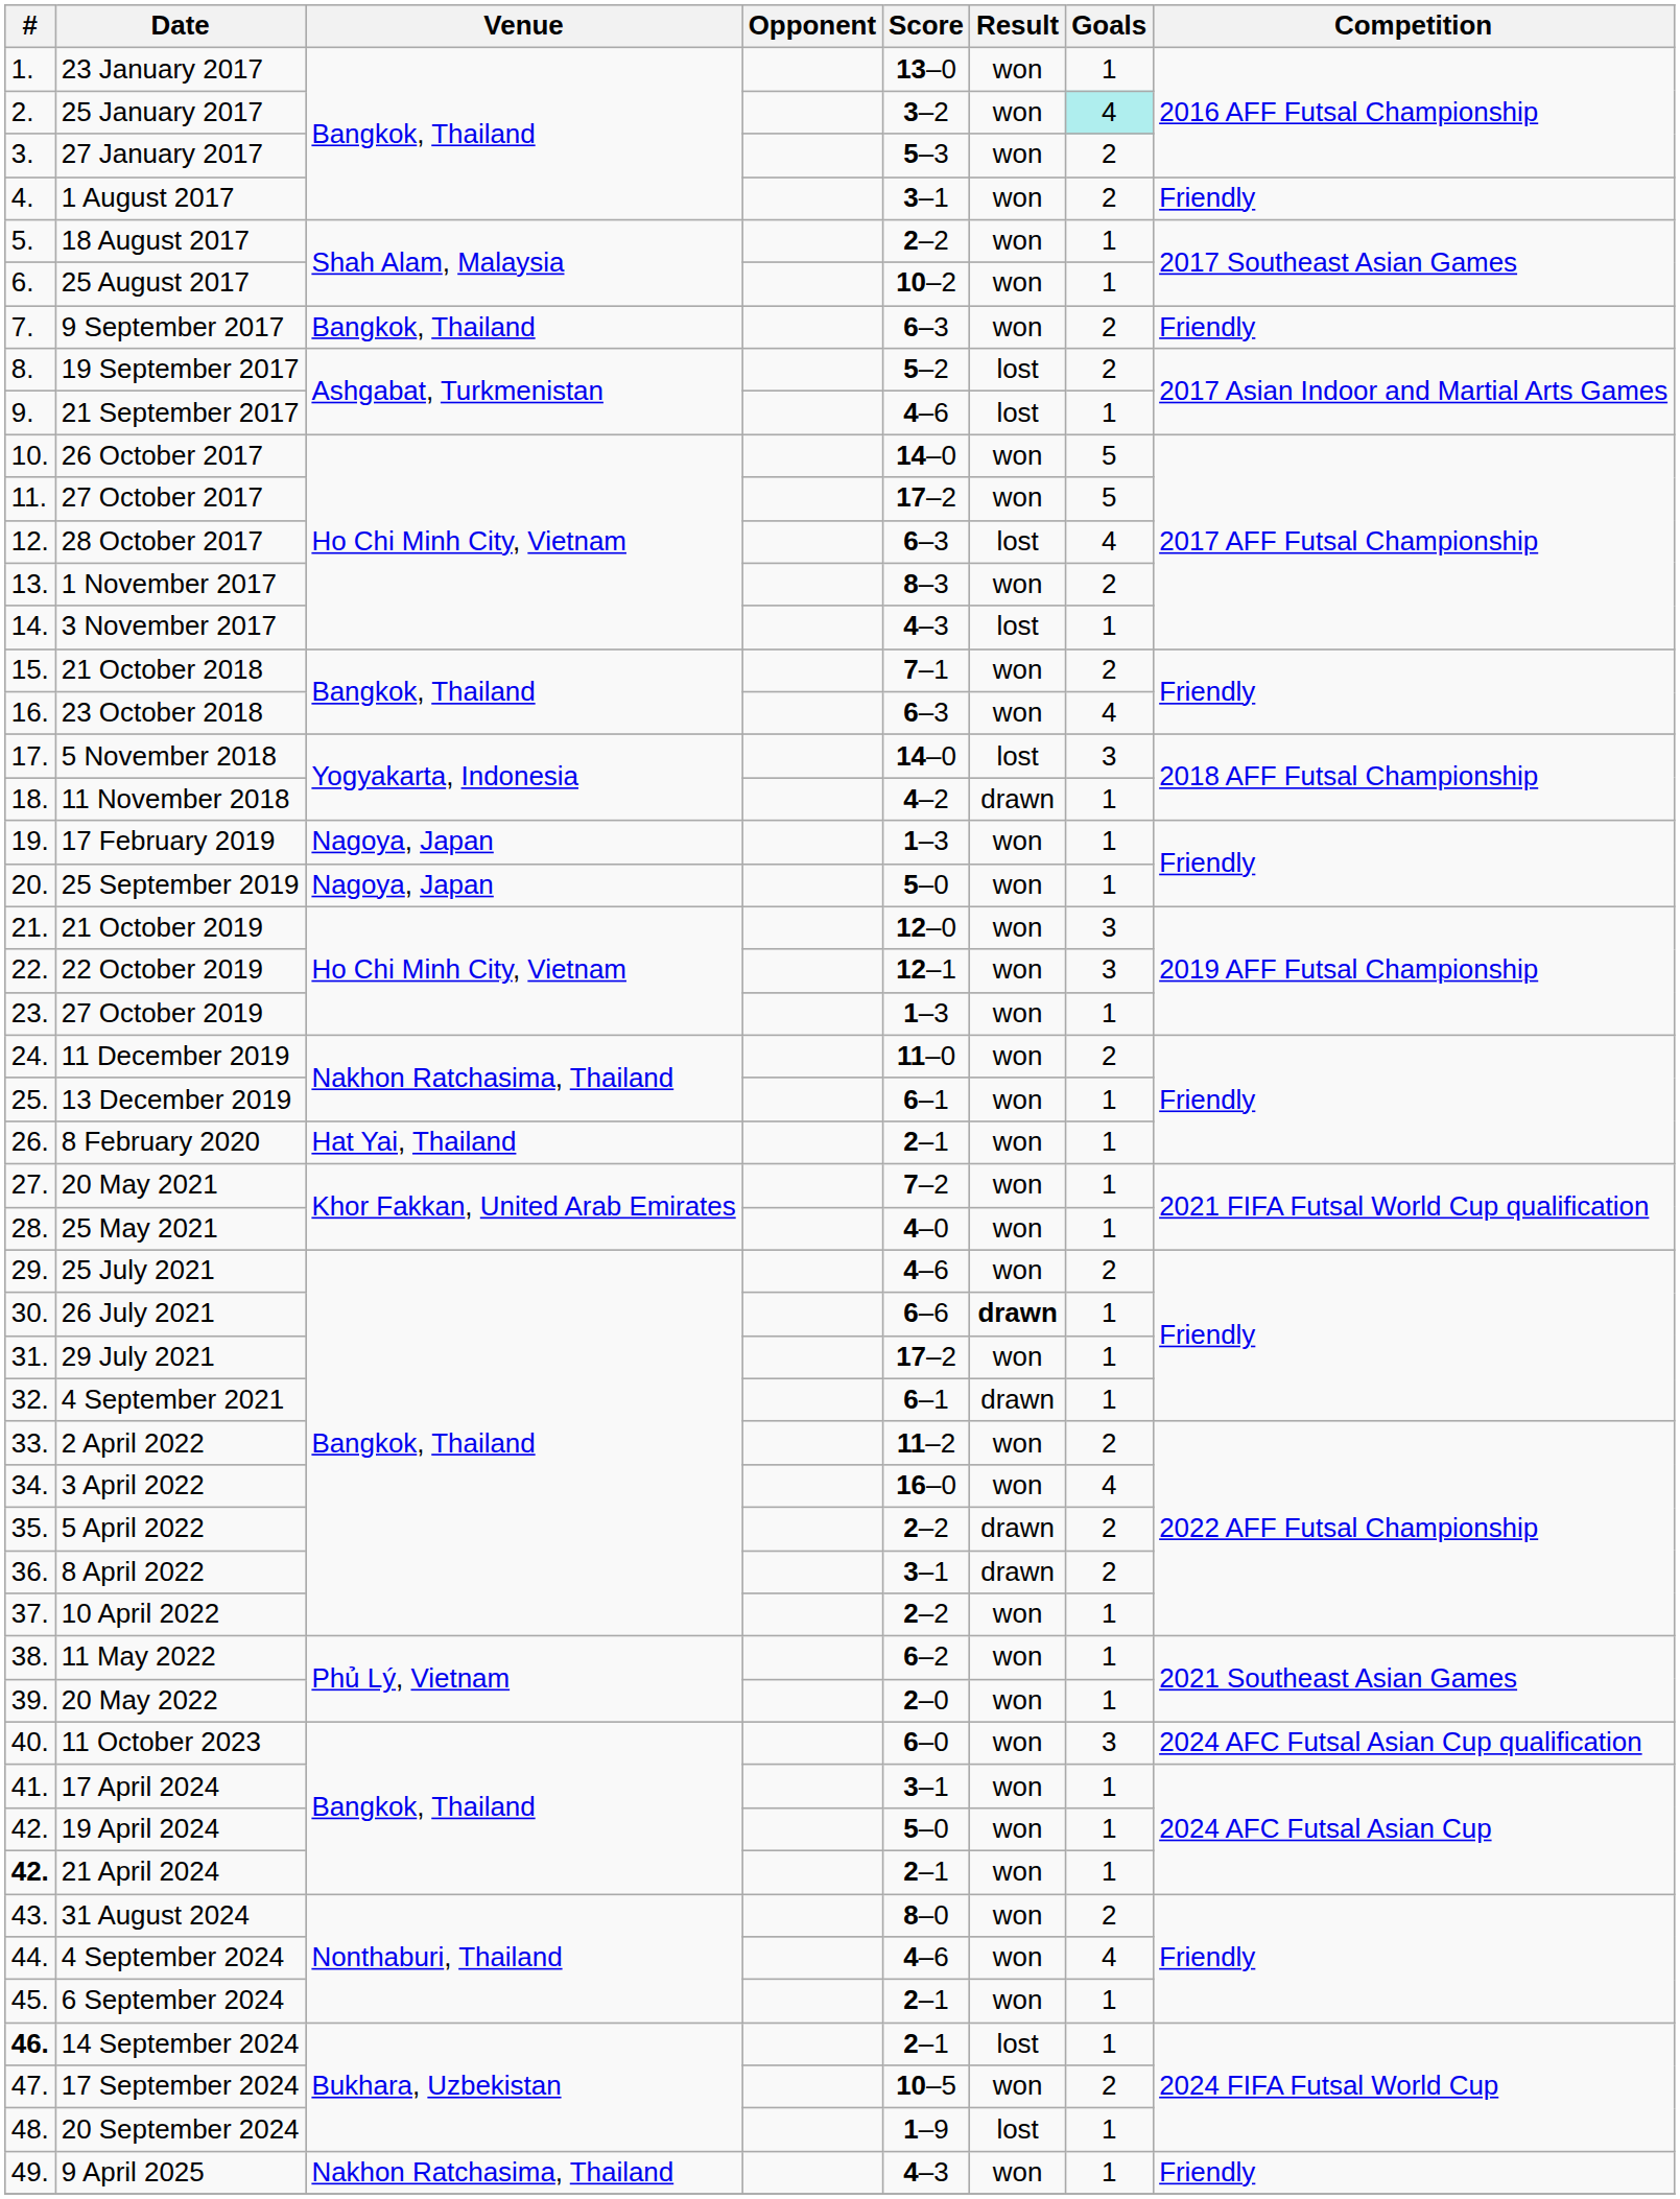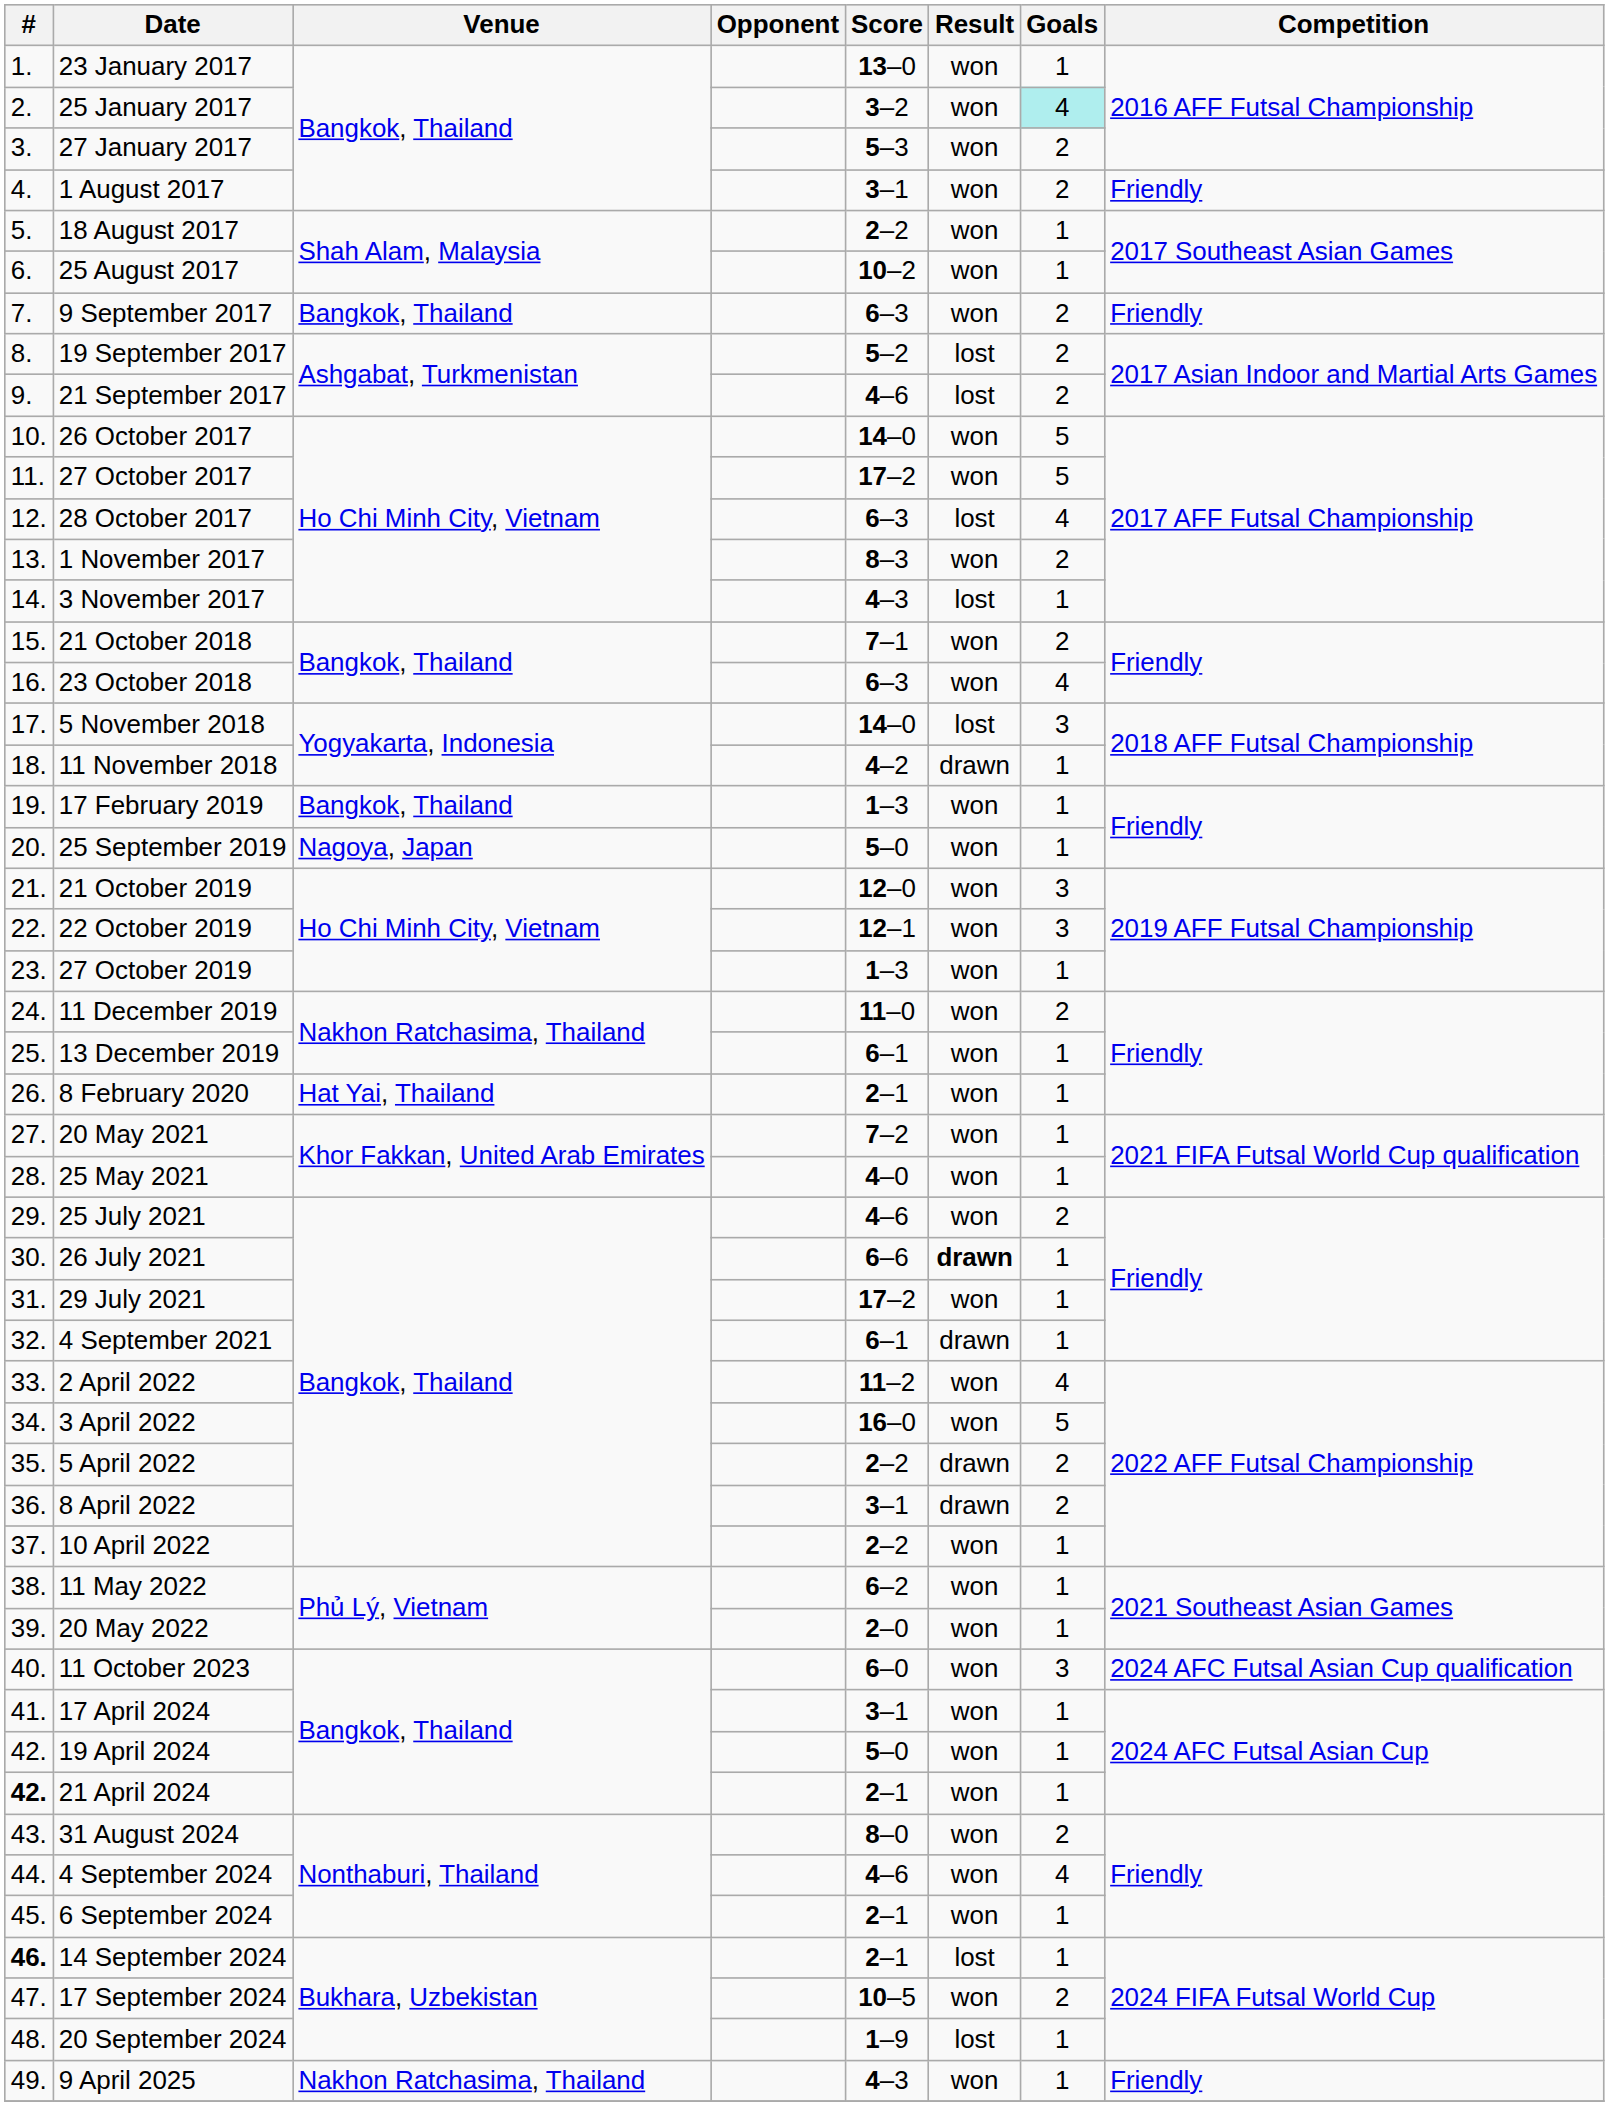 <table class="wikitable">
 <tr>
 <th>#</th>
 <th>Date</th>
 <th>Venue</th>
 <th>Opponent</th>
 <th>Score</th>
 <th>Result</th>
 <th>Goals</th>
 <th>Competition</th>
 </tr>
 <tr>
 <td>1.</td>
 <td>23 January 2017</td>
 <td rowspan=4><a href='#'>Bangkok</a>, <a href='#'>Thailand</a></td>
 <td></td>
 <td align=center><strong>13</strong>–0</td>
 <td align=center>won</td>
 <td align=center>1</td>
 <td rowspan=3><a href='#'>2016 AFF Futsal Championship</a></td>
 </tr>
 <tr>
 <td>2.</td>
 <td>25 January 2017</td>
 <td></td>
 <td align=center><strong>3</strong>–2</td>
 <td align=center>won</td>
 <td align=center style="background: paleturquoise;">4</td>
 </tr>
 <tr>
 <td>3.</td>
 <td>27 January 2017</td>
 <td></td>
 <td align=center><strong>5</strong>–3</td>
 <td align=center>won</td>
 <td align=center>2</td>
 </tr>
 <tr>
 <td>4.</td>
 <td>1 August 2017</td>
 <td></td>
 <td align=center><strong>3</strong>–1</td>
 <td align=center>won</td>
 <td align=center>2</td>
 <td><a href='#'>Friendly</a></td>
 </tr>
 <tr>
 <td>5.</td>
 <td>18 August 2017</td>
 <td rowspan=2><a href='#'>Shah Alam</a>, <a href='#'>Malaysia</a></td>
 <td></td>
 <td align=center><strong>2</strong>–2</td>
 <td align=center>won</td>
 <td align=center>1</td>
 <td rowspan=2><a href='#'>2017 Southeast Asian Games</a></td>
 </tr>
 <tr>
 <td>6.</td>
 <td>25 August 2017</td>
 <td></td>
 <td align=center><strong>10</strong>–2</td>
 <td align=center>won</td>
 <td align=center>1</td>
 </tr>
 <tr>
 <td>7.</td>
 <td>9 September 2017</td>
 <td><a href='#'>Bangkok</a>, <a href='#'>Thailand</a></td>
 <td></td>
 <td align=center><strong>6</strong>–3</td>
 <td align=center>won</td>
 <td align=center>2</td>
 <td><a href='#'>Friendly</a></td>
 </tr>
 <tr>
 <td>8.</td>
 <td>19 September 2017</td>
 <td rowspan=2><a href='#'>Ashgabat</a>, <a href='#'>Turkmenistan</a></td>
 <td></td>
 <td align=center><strong>5</strong>–2</td>
 <td align=center>lost</td>
 <td align=center>2</td>
 <td rowspan=2><a href='#'>2017 Asian Indoor and Martial Arts Games</a></td>
 </tr>
 <tr>
 <td>9.</td>
 <td>21 September 2017</td>
 <td></td>
 <td align=center><strong>4</strong>–6</td>
 <td align=center>lost</td>
-<td align=center>1</td>
+<td align=center>2</td>
 </tr>
 <tr>
 <td>10.</td>
 <td>26 October 2017</td>
 <td rowspan=5><a href='#'>Ho Chi Minh City</a>, <a href='#'>Vietnam</a></td>
 <td></td>
 <td align=center><strong>14</strong>–0</td>
 <td align=center>won</td>
 <td align=center>5</td>
 <td rowspan=5><a href='#'>2017 AFF Futsal Championship</a></td>
 </tr>
 <tr>
 <td>11.</td>
 <td>27 October 2017</td>
 <td></td>
 <td align=center><strong>17</strong>–2</td>
 <td align=center>won</td>
 <td align=center>5</td>
 </tr>
 <tr>
 <td>12.</td>
 <td>28 October 2017</td>
 <td></td>
 <td align=center><strong>6</strong>–3</td>
 <td align=center>lost</td>
 <td align=center>4</td>
 </tr>
 <tr>
 <td>13.</td>
 <td>1 November 2017</td>
 <td></td>
 <td align=center><strong>8</strong>–3</td>
 <td align=center>won</td>
 <td align=center>2</td>
 </tr>
 <tr>
 <td>14.</td>
 <td>3 November 2017</td>
 <td></td>
 <td align=center><strong>4</strong>–3</td>
 <td align=center>lost</td>
 <td align=center>1</td>
 </tr>
 <tr>
 <td>15.</td>
 <td>21 October 2018</td>
 <td rowspan=2><a href='#'>Bangkok</a>, <a href='#'>Thailand</a></td>
 <td></td>
 <td align=center><strong>7</strong>–1</td>
 <td align=center>won</td>
 <td align=center>2</td>
 <td rowspan=2><a href='#'>Friendly</a></td>
 </tr>
 <tr>
 <td>16.</td>
 <td>23 October 2018</td>
 <td></td>
 <td align=center><strong>6</strong>–3</td>
 <td align=center>won</td>
 <td align=center>4</td>
 </tr>
 <tr>
 <td>17.</td>
 <td>5 November 2018</td>
 <td rowspan=2><a href='#'>Yogyakarta</a>, <a href='#'>Indonesia</a></td>
 <td></td>
 <td align=center><strong>14</strong>–0</td>
 <td align=center>lost</td>
 <td align=center>3</td>
 <td rowspan=2><a href='#'>2018 AFF Futsal Championship</a></td>
 </tr>
 <tr>
 <td>18.</td>
 <td>11 November 2018</td>
 <td></td>
 <td align=center><strong>4</strong>–2</td>
 <td align=center>drawn</td>
 <td align=center>1</td>
 </tr>
 <tr>
 <td>19.</td>
 <td>17 February 2019</td>
-<td><a href='#'>Nagoya</a>, <a href='#'>Japan</a></td>
+<td><a href='#'>Bangkok</a>, <a href='#'>Thailand</a></td>
 <td></td>
 <td align=center><strong>1</strong>–3</td>
 <td align=center>won</td>
 <td align=center>1</td>
 <td rowspan=2><a href='#'>Friendly</a></td>
 </tr>
 <tr>
 <td>20.</td>
 <td>25 September 2019</td>
 <td><a href='#'>Nagoya</a>, <a href='#'>Japan</a></td>
 <td></td>
 <td align=center><strong>5</strong>–0</td>
 <td align=center>won</td>
 <td align=center>1</td>
 </tr>
 <tr>
 <td>21.</td>
 <td>21 October 2019</td>
 <td rowspan=3><a href='#'>Ho Chi Minh City</a>, <a href='#'>Vietnam</a></td>
 <td></td>
 <td align=center><strong>12</strong>–0</td>
 <td align=center>won</td>
 <td align=center>3</td>
 <td rowspan=3><a href='#'>2019 AFF Futsal Championship</a></td>
 </tr>
 <tr>
 <td>22.</td>
 <td>22 October 2019</td>
 <td></td>
 <td align=center><strong>12</strong>–1</td>
 <td align=center>won</td>
 <td align=center>3</td>
 </tr>
 <tr>
 <td>23.</td>
 <td>27 October 2019</td>
 <td></td>
 <td align=center><strong>1</strong>–3</td>
 <td align=center>won</td>
 <td align=center>1</td>
 </tr>
 <tr>
 <td>24.</td>
 <td>11 December 2019</td>
 <td rowspan=2><a href='#'>Nakhon Ratchasima</a>, <a href='#'>Thailand</a></td>
 <td></td>
 <td align=center><strong>11</strong>–0</td>
 <td align=center>won</td>
 <td align=center>2</td>
 <td rowspan=3><a href='#'>Friendly</a></td>
 </tr>
 <tr>
 <td>25.</td>
 <td>13 December 2019</td>
 <td></td>
 <td align=center><strong>6</strong>–1</td>
 <td align=center>won</td>
 <td align=center>1</td>
 </tr>
 <tr>
 <td>26.</td>
 <td>8 February 2020</td>
 <td><a href='#'>Hat Yai</a>, <a href='#'>Thailand</a></td>
 <td></td>
 <td align=center><strong>2</strong>–1</td>
 <td align=center>won</td>
 <td align=center>1</td>
 </tr>
 <tr>
 <td>27.</td>
 <td>20 May 2021</td>
 <td rowspan=2><a href='#'>Khor Fakkan</a>, <a href='#'>United Arab Emirates</a></td>
 <td></td>
 <td align=center><strong>7</strong>–2</td>
 <td align=center>won</td>
 <td align=center>1</td>
 <td rowspan=2><a href='#'>2021 FIFA Futsal World Cup qualification</a></td>
 </tr>
 <tr>
 <td>28.</td>
 <td>25 May 2021</td>
 <td></td>
 <td align=center><strong>4</strong>–0</td>
 <td align=center>won</td>
 <td align=center>1</td>
 </tr>
 <tr>
 <td>29.</td>
 <td>25 July 2021</td>
 <td rowspan=9><a href='#'>Bangkok</a>, <a href='#'>Thailand</a></td>
 <td></td>
 <td align=center><strong>4</strong>–6</td>
 <td align=center>won</td>
 <td align=center>2</td>
 <td rowspan=4><a href='#'>Friendly</a></td>
 </tr>
 <tr>
 <td>30.</td>
 <td>26 July 2021</td>
 <td></td>
 <td align=center><strong>6</strong>–6</td>
 <td align=center><strong>drawn</strong></td>
 <td align=center>1</td>
 </tr>
 <tr>
 <td>31.</td>
 <td>29 July 2021</td>
 <td></td>
 <td align=center><strong>17</strong>–2</td>
 <td align=center>won</td>
 <td align=center>1</td>
 </tr>
 <tr>
 <td>32.</td>
 <td>4 September 2021</td>
 <td></td>
 <td align=center><strong>6</strong>–1</td>
 <td align=center>drawn</td>
 <td align=center>1</td>
 </tr>
 <tr>
 <td>33.</td>
 <td>2 April 2022</td>
 <td></td>
 <td align=center><strong>11</strong>–2</td>
 <td align=center>won</td>
-<td align=center>2</td>
+<td align=center>4</td>
 <td rowspan=5><a href='#'>2022 AFF Futsal Championship</a></td>
 </tr>
 <tr>
 <td>34.</td>
 <td>3 April 2022</td>
 <td></td>
 <td align=center><strong>16</strong>–0</td>
 <td align=center>won</td>
-<td align=center>4</td>
+<td align=center>5</td>
 </tr>
 <tr>
 <td>35.</td>
 <td>5 April 2022</td>
 <td></td>
 <td align=center><strong>2</strong>–2</td>
 <td align=center>drawn</td>
 <td align=center>2</td>
 </tr>
 <tr>
 <td>36.</td>
 <td>8 April 2022</td>
 <td></td>
 <td align=center><strong>3</strong>–1</td>
 <td align=center>drawn</td>
 <td align=center>2</td>
 </tr>
 <tr>
 <td>37.</td>
 <td>10 April 2022</td>
 <td></td>
 <td align=center><strong>2</strong>–2</td>
 <td align=center>won</td>
 <td align=center>1</td>
 </tr>
 <tr>
 <td>38.</td>
 <td>11 May 2022</td>
 <td rowspan=2><a href='#'>Phủ Lý</a>, <a href='#'>Vietnam</a></td>
 <td></td>
 <td align=center><strong>6</strong>–2</td>
 <td align=center>won</td>
 <td align=center>1</td>
 <td rowspan=2><a href='#'>2021 Southeast Asian Games</a></td>
 </tr>
 <tr>
 <td>39.</td>
 <td>20 May 2022</td>
 <td></td>
 <td align=center><strong>2</strong>–0</td>
 <td align=center>won</td>
 <td align=center>1</td>
 </tr>
 <tr>
 <td>40.</td>
 <td>11 October 2023</td>
 <td rowspan=4><a href='#'>Bangkok</a>, <a href='#'>Thailand</a></td>
 <td></td>
 <td align=center><strong>6</strong>–0</td>
 <td align=center>won</td>
 <td align=center>3</td>
 <td><a href='#'>2024 AFC Futsal Asian Cup qualification</a></td>
 </tr>
 <tr>
 <td>41.</td>
 <td>17 April 2024</td>
 <td></td>
 <td align=center><strong>3</strong>–1</td>
 <td align=center>won</td>
 <td align=center>1</td>
 <td rowspan=3><a href='#'>2024 AFC Futsal Asian Cup</a></td>
 </tr>
 <tr>
 <td>42.</td>
 <td>19 April 2024</td>
 <td></td>
 <td align=center><strong>5</strong>–0</td>
 <td align=center>won</td>
 <td align=center>1</td>
 </tr>
 <tr>
 <td><strong>42.</strong></td>
 <td>21 April 2024</td>
 <td></td>
 <td align=center><strong>2</strong>–1</td>
 <td align=center>won</td>
 <td align=center>1</td>
 </tr>
 <tr>
 <td>43.</td>
 <td>31 August 2024</td>
 <td rowspan=3><a href='#'>Nonthaburi</a>, <a href='#'>Thailand</a></td>
 <td></td>
 <td align=center><strong>8</strong>–0</td>
 <td align=center>won</td>
 <td align=center>2</td>
 <td rowspan=3><a href='#'>Friendly</a></td>
 </tr>
 <tr>
 <td>44.</td>
 <td>4 September 2024</td>
 <td></td>
 <td align=center><strong>4</strong>–6</td>
 <td align=center>won</td>
 <td align=center>4</td>
 </tr>
 <tr>
 <td>45.</td>
 <td>6 September 2024</td>
 <td></td>
 <td align=center><strong>2</strong>–1</td>
 <td align=center>won</td>
 <td align=center>1</td>
 </tr>
 <tr>
 <td><strong>46.</strong></td>
 <td>14 September 2024</td>
 <td rowspan=3><a href='#'>Bukhara</a>, <a href='#'>Uzbekistan</a></td>
 <td></td>
 <td align=center><strong>2</strong>–1</td>
 <td align=center>lost</td>
 <td align=center>1</td>
 <td rowspan=3><a href='#'>2024 FIFA Futsal World Cup</a></td>
 </tr>
 <tr>
 <td>47.</td>
 <td>17 September 2024</td>
 <td></td>
 <td align=center><strong>10</strong>–5</td>
 <td align=center>won</td>
 <td align=center>2</td>
 </tr>
 <tr>
 <td>48.</td>
 <td>20 September 2024</td>
 <td></td>
 <td align=center><strong>1</strong>–9</td>
 <td align=center>lost</td>
 <td align=center>1</td>
 </tr>
 <tr>
 <td>49.</td>
 <td>9 April 2025</td>
 <td><a href='#'>Nakhon Ratchasima</a>, <a href='#'>Thailand</a></td>
 <td></td>
 <td align=center><strong>4</strong>–3</td>
 <td align=center>won</td>
 <td align=center>1</td>
 <td><a href='#'>Friendly</a></td>
 </tr>
 <tr>
 </tr>
 </table>
